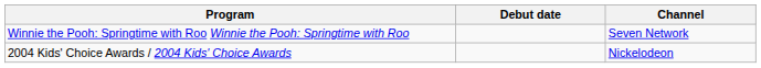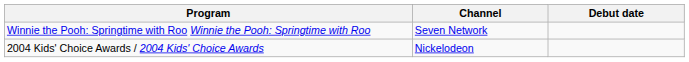 <table class="wikitable sortable" width="100%" style="font-size:87%;">
 <tr bgcolor="#efefef">
 <th width=60%>Program</th>
+<th width=20%>Channel</th>
 <th width=20%>Debut date</th>
-<th width=20%>Channel</th>
 </tr>
 <tr>
 <td><span><a href='#'>Winnie the Pooh: Springtime with Roo</a></span>  <em><a href='#'>Winnie the Pooh: Springtime with Roo</a></em></td>
+<td><a href='#'>Seven Network</a></td>
 <td></td>
-<td><a href='#'>Seven Network</a></td>
 </tr>
 <tr>
 <td><span>2004 Kids' Choice Awards</span> / <em><a href='#'>2004 Kids' Choice Awards</a></em></td>
+<td><a href='#'>Nickelodeon</a></td>
 <td></td>
-<td><a href='#'>Nickelodeon</a></td>
 </tr>
 </table>
